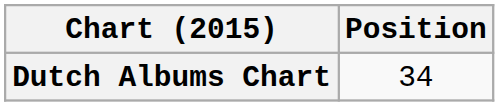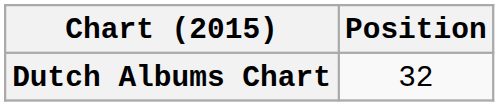 <table class="wikitable sortable plainrowheaders" style="text-align:center">
 <tr>
 <th scope="col">Chart (2015)</th>
 <th scope="col">Position</th>
 </tr>
 <tr>
 <th scope="row">Dutch Albums Chart</th>
-<td>34</td>
+<td>32</td>
 </tr>
 </table>
